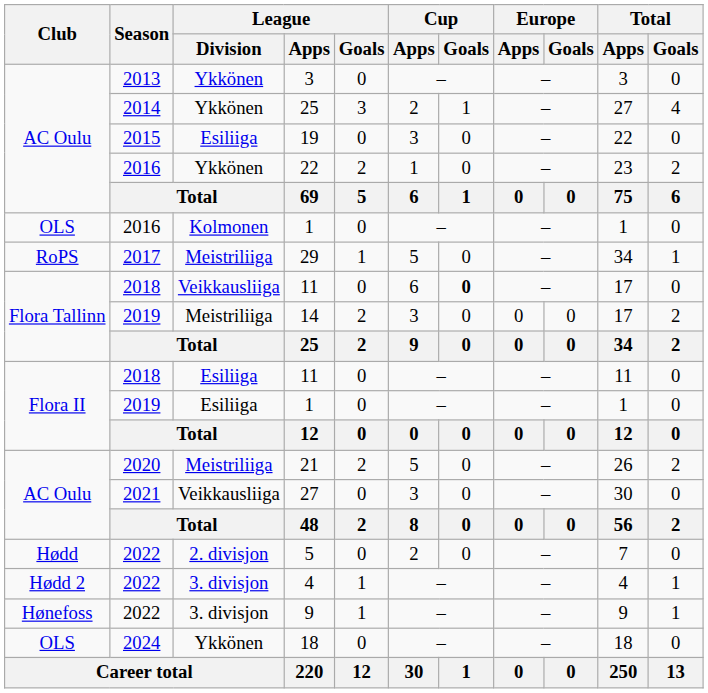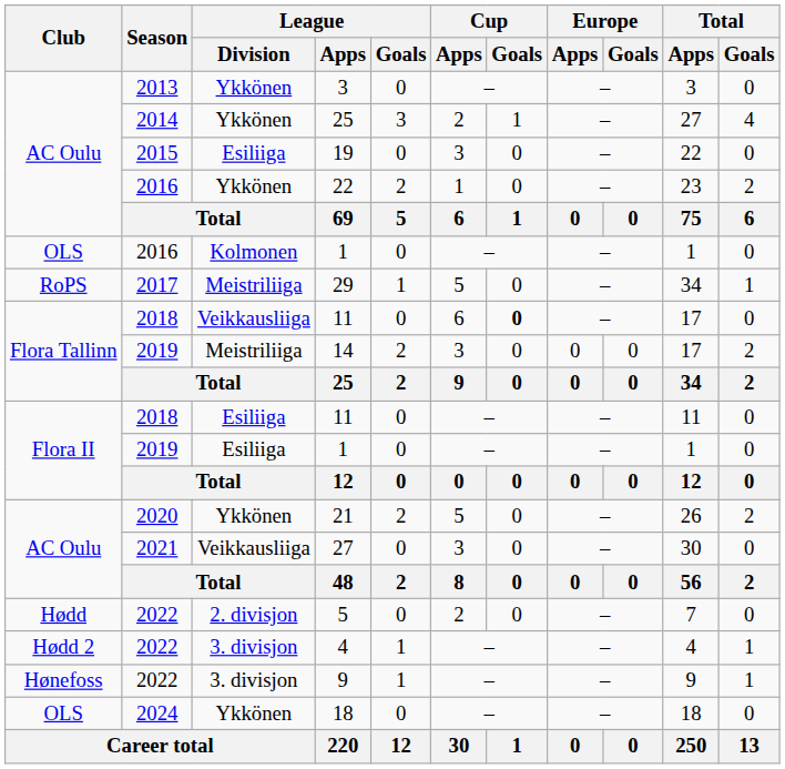 <table class="wikitable" style="text-align:center">
 <tr>
 <th rowspan="2">Club</th>
 <th rowspan="2">Season</th>
 <th colspan="3">League</th>
 <th colspan="2">Cup</th>
 <th colspan="2">Europe</th>
 <th colspan="2">Total</th>
 </tr>
 <tr>
 <th>Division</th>
 <th>Apps</th>
 <th>Goals</th>
 <th>Apps</th>
 <th>Goals</th>
 <th>Apps</th>
 <th>Goals</th>
 <th>Apps</th>
 <th>Goals</th>
 </tr>
 <tr>
 <td rowspan=5><a href='#'>AC Oulu</a></td>
 <td><a href='#'>2013</a></td>
 <td><a href='#'>Ykkönen</a></td>
 <td>3</td>
 <td>0</td>
 <td colspan=2>–</td>
 <td colspan=2>–</td>
 <td>3</td>
 <td>0</td>
 </tr>
 <tr>
 <td><a href='#'>2014</a></td>
 <td>Ykkönen</td>
 <td>25</td>
 <td>3</td>
 <td>2</td>
 <td>1</td>
 <td colspan=2>–</td>
 <td>27</td>
 <td>4</td>
 </tr>
 <tr>
 <td><a href='#'>2015</a></td>
 <td><a href='#'>Esiliiga</a></td>
 <td>19</td>
 <td>0</td>
 <td>3</td>
 <td>0</td>
 <td colspan=2>–</td>
 <td>22</td>
 <td>0</td>
 </tr>
 <tr>
 <td><a href='#'>2016</a></td>
 <td>Ykkönen</td>
 <td>22</td>
 <td>2</td>
 <td>1</td>
 <td>0</td>
 <td colspan=2>–</td>
 <td>23</td>
 <td>2</td>
 </tr>
 <tr>
 <th colspan=2>Total</th>
 <th>69</th>
 <th>5</th>
 <th>6</th>
 <th>1</th>
 <th>0</th>
 <th>0</th>
 <th>75</th>
 <th>6</th>
 </tr>
 <tr>
 <td><a href='#'>OLS</a></td>
 <td>2016</td>
 <td><a href='#'>Kolmonen</a></td>
 <td>1</td>
 <td>0</td>
 <td colspan=2>–</td>
 <td colspan=2>–</td>
 <td>1</td>
 <td>0</td>
 </tr>
 <tr>
 <td><a href='#'>RoPS</a></td>
 <td><a href='#'>2017</a></td>
 <td><a href='#'>Meistriliiga</a></td>
 <td>29</td>
 <td>1</td>
 <td>5</td>
 <td>0</td>
 <td colspan=2>–</td>
 <td>34</td>
 <td>1</td>
 </tr>
 <tr>
 <td rowspan=3><a href='#'>Flora Tallinn</a></td>
 <td><a href='#'>2018</a></td>
 <td><a href='#'>Veikkausliiga</a></td>
 <td>11</td>
 <td>0</td>
 <td>6</td>
 <td><strong>0</strong></td>
 <td colspan=2>–</td>
 <td>17</td>
 <td>0</td>
 </tr>
 <tr>
 <td><a href='#'>2019</a></td>
 <td>Meistriliiga</td>
 <td>14</td>
 <td>2</td>
 <td>3</td>
 <td>0</td>
 <td>0</td>
 <td>0</td>
 <td>17</td>
 <td>2</td>
 </tr>
 <tr>
 <th colspan=2>Total</th>
 <th>25</th>
 <th>2</th>
 <th>9</th>
 <th>0</th>
 <th>0</th>
 <th>0</th>
 <th>34</th>
 <th>2</th>
 </tr>
 <tr>
 <td rowspan=3><a href='#'>Flora II</a></td>
 <td><a href='#'>2018</a></td>
 <td><a href='#'>Esiliiga</a></td>
 <td>11</td>
 <td>0</td>
 <td colspan=2>–</td>
 <td colspan=2>–</td>
 <td>11</td>
 <td>0</td>
 </tr>
 <tr>
 <td><a href='#'>2019</a></td>
 <td>Esiliiga</td>
 <td>1</td>
 <td>0</td>
 <td colspan=2>–</td>
 <td colspan=2>–</td>
 <td>1</td>
 <td>0</td>
 </tr>
 <tr>
 <th colspan=2>Total</th>
 <th>12</th>
 <th>0</th>
 <th>0</th>
 <th>0</th>
 <th>0</th>
 <th>0</th>
 <th>12</th>
 <th>0</th>
 </tr>
 <tr>
 <td rowspan=3><a href='#'>AC Oulu</a></td>
 <td><a href='#'>2020</a></td>
-<td><a href='#'>Meistriliiga</a></td>
+<td>Ykkönen</td>
 <td>21</td>
 <td>2</td>
 <td>5</td>
 <td>0</td>
 <td colspan=2>–</td>
 <td>26</td>
 <td>2</td>
 </tr>
 <tr>
 <td><a href='#'>2021</a></td>
 <td>Veikkausliiga</td>
 <td>27</td>
 <td>0</td>
 <td>3</td>
 <td>0</td>
 <td colspan=2>–</td>
 <td>30</td>
 <td>0</td>
 </tr>
 <tr>
 <th colspan=2>Total</th>
 <th>48</th>
 <th>2</th>
 <th>8</th>
 <th>0</th>
 <th>0</th>
 <th>0</th>
 <th>56</th>
 <th>2</th>
 </tr>
 <tr>
 <td><a href='#'>Hødd</a></td>
 <td><a href='#'>2022</a></td>
 <td><a href='#'>2. divisjon</a></td>
 <td>5</td>
 <td>0</td>
 <td>2</td>
 <td>0</td>
 <td colspan=2>–</td>
 <td>7</td>
 <td>0</td>
 </tr>
 <tr>
 <td><a href='#'>Hødd 2</a></td>
 <td><a href='#'>2022</a></td>
 <td><a href='#'>3. divisjon</a></td>
 <td>4</td>
 <td>1</td>
 <td colspan=2>–</td>
 <td colspan=2>–</td>
 <td>4</td>
 <td>1</td>
 </tr>
 <tr>
 <td><a href='#'>Hønefoss</a></td>
 <td>2022</td>
 <td>3. divisjon</td>
 <td>9</td>
 <td>1</td>
 <td colspan=2>–</td>
 <td colspan=2>–</td>
 <td>9</td>
 <td>1</td>
 </tr>
 <tr>
 <td><a href='#'>OLS</a></td>
 <td><a href='#'>2024</a></td>
 <td>Ykkönen</td>
 <td>18</td>
 <td>0</td>
 <td colspan=2>–</td>
 <td colspan=2>–</td>
 <td>18</td>
 <td>0</td>
 </tr>
 <tr>
 <th colspan="3">Career total</th>
 <th>220</th>
 <th>12</th>
 <th>30</th>
 <th>1</th>
 <th>0</th>
 <th>0</th>
 <th>250</th>
 <th>13</th>
 </tr>
 </table>
